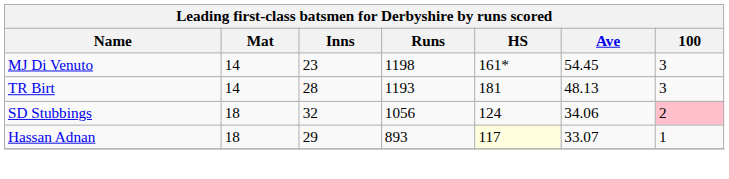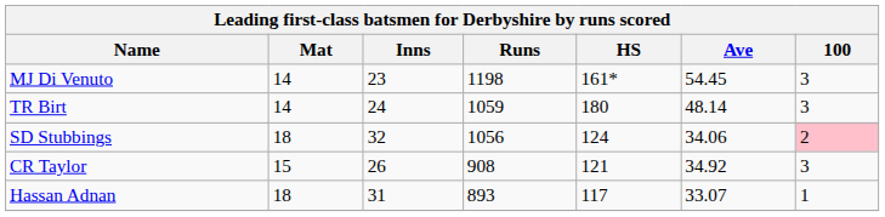 <table class="wikitable" width="60%">
 <tr bgcolor="#efefef">
 <th colspan=7>Leading first-class batsmen for Derbyshire by runs scored</th>
 </tr>
 <tr bgcolor="#efefef">
 <th>Name</th>
 <th>Mat</th>
 <th>Inns</th>
 <th>Runs</th>
 <th>HS</th>
 <th><a href='#'>Ave</a></th>
 <th>100</th>
 </tr>
 <tr>
 <td><a href='#'>MJ Di Venuto</a></td>
 <td>14</td>
 <td>23</td>
 <td>1198</td>
 <td>161*</td>
 <td>54.45</td>
 <td>3</td>
 </tr>
 <tr>
 <td><a href='#'>TR Birt</a></td>
 <td>14</td>
-<td>28</td>
-<td>1193</td>
-<td>181</td>
-<td>48.13</td>
+<td>24</td>
+<td>1059</td>
+<td>180</td>
+<td>48.14</td>
 <td>3</td>
 </tr>
 <tr>
 <td><a href='#'>SD Stubbings</a></td>
 <td>18</td>
 <td>32</td>
 <td>1056</td>
 <td>124</td>
 <td>34.06</td>
 <td style="background: pink;">2</td>
 </tr>
 <tr>
+<td><a href='#'>CR Taylor</a></td>
+<td>15</td>
+<td>26</td>
+<td>908</td>
+<td>121</td>
+<td>34.92</td>
+<td>3</td>
+</tr>
+<tr>
 <td><a href='#'>Hassan Adnan</a></td>
 <td>18</td>
-<td>29</td>
+<td>31</td>
 <td>893</td>
-<td style="background: lightyellow;">117</td>
+<td>117</td>
 <td>33.07</td>
 <td>1</td>
 </tr>
 <tr>
 </tr>
 </table>
